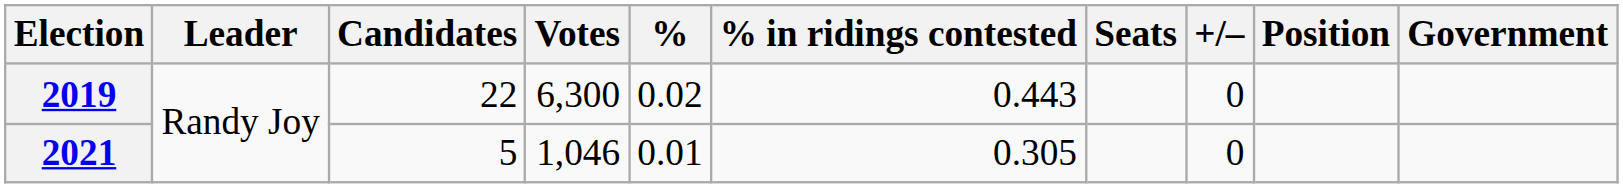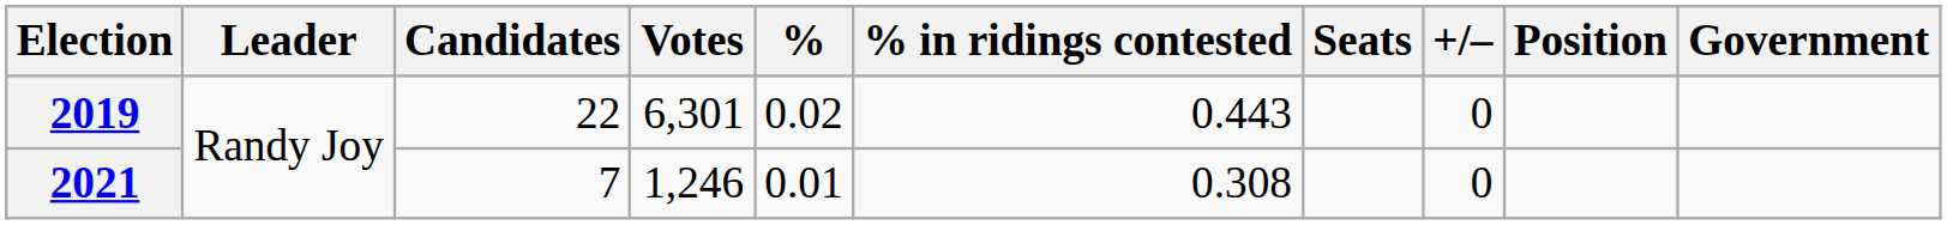 <table class=wikitable style="text-align: right;">
 <tr>
 <th>Election</th>
 <th>Leader</th>
 <th>Candidates</th>
 <th>Votes</th>
 <th>%</th>
 <th>% in ridings contested</th>
 <th>Seats</th>
 <th>+/–</th>
 <th>Position</th>
 <th>Government</th>
 </tr>
 <tr>
 <th><a href='#'>2019</a></th>
 <td align="left" rowspan=2>Randy Joy</td>
 <td>22</td>
-<td>6,300</td>
+<td>6,301</td>
 <td>0.02</td>
 <td>0.443</td>
 <td></td>
 <td> 0</td>
 <td></td>
 <td></td>
 </tr>
 <tr>
 <th><a href='#'>2021</a></th>
-<td>5</td>
-<td>1,046</td>
+<td>7</td>
+<td>1,246</td>
 <td>0.01</td>
-<td>0.305</td>
+<td>0.308</td>
 <td></td>
 <td> 0</td>
 <td></td>
 <td></td>
 </tr>
 </table>
